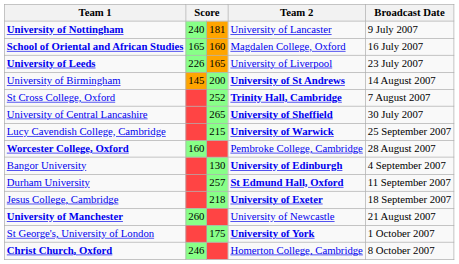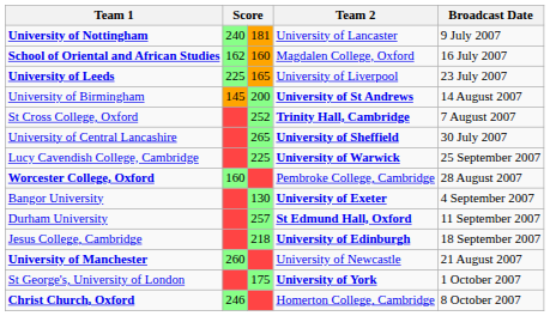 <table class="wikitable" border="1">
 <tr>
 <th>Team 1</th>
 <th colspan=2>Score</th>
 <th>Team 2</th>
 <th>Broadcast Date</th>
 </tr>
 <tr>
 <td><strong><a href='#'>University of Nottingham</a></strong></td>
 <td style="background:#88ff88">240</td>
 <td style="background:orange">181</td>
 <td><a href='#'>University of Lancaster</a></td>
 <td>9 July 2007</td>
 </tr>
 <tr>
 <td><strong><a href='#'>School of Oriental and African Studies</a></strong></td>
-<td style="background:#88ff88">165</td>
+<td style="background:#88ff88">162</td>
 <td style="background:orange">160</td>
 <td><a href='#'>Magdalen College, Oxford</a></td>
 <td>16 July 2007</td>
 </tr>
 <tr>
 <td><strong><a href='#'>University of Leeds</a></strong></td>
-<td style="background:#88ff88">226</td>
+<td style="background:#88ff88">225</td>
 <td style="background:orange">165</td>
 <td><a href='#'>University of Liverpool</a></td>
 <td>23 July 2007</td>
 </tr>
 <tr>
 <td><a href='#'>University of Birmingham</a></td>
 <td style="background:orange">145</td>
 <td style="background:#88ff88">200</td>
 <td><strong><a href='#'>University of St Andrews</a></strong></td>
 <td>14 August 2007</td>
 </tr>
 <tr>
 <td><a href='#'>St Cross College, Oxford</a></td>
 <td style="background:#ff4444"></td>
 <td style="background:#88ff88">252</td>
 <td><strong><a href='#'>Trinity Hall, Cambridge</a></strong></td>
 <td>7 August 2007</td>
 </tr>
 <tr>
 <td><a href='#'>University of Central Lancashire</a></td>
 <td style="background:#ff4444"></td>
 <td style="background:#88ff88">265</td>
 <td><strong><a href='#'>University of Sheffield</a></strong></td>
 <td>30 July 2007</td>
 </tr>
 <tr>
 <td><a href='#'>Lucy Cavendish College, Cambridge</a></td>
 <td style="background:#ff4444"></td>
-<td style="background:#88ff88">215</td>
+<td style="background:#88ff88">225</td>
 <td><strong><a href='#'>University of Warwick</a></strong></td>
 <td>25 September 2007</td>
 </tr>
 <tr>
 <td><strong><a href='#'>Worcester College, Oxford</a></strong></td>
 <td style="background:#88ff88">160</td>
 <td style="background:#ff4444"></td>
 <td><a href='#'>Pembroke College, Cambridge</a></td>
 <td>28 August 2007</td>
 </tr>
 <tr>
 <td><a href='#'>Bangor University</a></td>
 <td style="background:#ff4444"></td>
 <td style="background:#88ff88">130</td>
-<td><strong><a href='#'>University of Edinburgh</a></strong></td>
+<td><strong><a href='#'>University of Exeter</a></strong></td>
 <td>4 September 2007</td>
 </tr>
 <tr>
 <td><a href='#'>Durham University</a></td>
 <td style="background:#ff4444"></td>
 <td style="background:#88ff88">257</td>
 <td><strong><a href='#'>St Edmund Hall, Oxford</a></strong></td>
 <td>11 September 2007</td>
 </tr>
 <tr>
 <td><a href='#'>Jesus College, Cambridge</a></td>
 <td style="background:#ff4444"></td>
 <td style="background:#88ff88">218</td>
-<td><strong><a href='#'>University of Exeter</a></strong></td>
+<td><strong><a href='#'>University of Edinburgh</a></strong></td>
 <td>18 September 2007</td>
 </tr>
 <tr>
 <td><strong><a href='#'>University of Manchester</a></strong></td>
 <td style="background:#88ff88">260</td>
 <td style="background:#ff4444"></td>
 <td><a href='#'>University of Newcastle</a></td>
 <td>21 August 2007</td>
 </tr>
 <tr>
 <td><a href='#'>St George's, University of London</a></td>
 <td style="background:#ff4444"></td>
 <td style="background:#88ff88">175</td>
 <td><strong><a href='#'>University of York</a></strong></td>
 <td>1 October 2007</td>
 </tr>
 <tr>
 <td><strong><a href='#'>Christ Church, Oxford</a></strong></td>
 <td style="background:#88ff88">246</td>
 <td style="background:#ff4444"></td>
 <td><a href='#'>Homerton College, Cambridge</a></td>
 <td>8 October 2007</td>
 </tr>
 </table>
